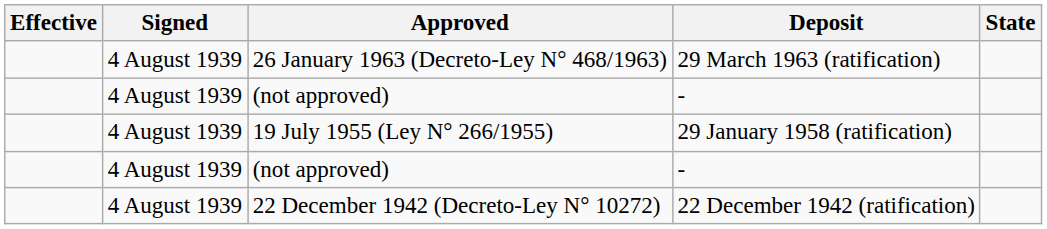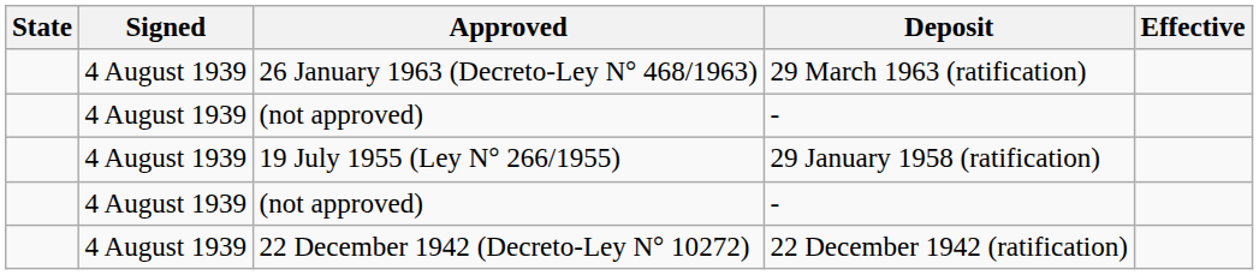 <table class=wikitable>
 <tr>
-<th>Effective</th>
+<th>State</th>
 <th>Signed</th>
 <th>Approved</th>
 <th>Deposit</th>
-<th>State</th>
+<th>Effective</th>
 </tr>
 <tr>
 <td></td>
 <td>4 August 1939 </td>
 <td>26 January 1963 (Decreto-Ley N° 468/1963) </td>
 <td>29 March 1963 (ratification) </td>
 <td></td>
 </tr>
 <tr>
 <td></td>
 <td>4 August 1939 </td>
 <td>(not approved)</td>
 <td>-</td>
 <td></td>
 </tr>
 <tr>
 <td></td>
 <td>4 August 1939 </td>
 <td>19 July 1955 (Ley N° 266/1955) </td>
 <td>29 January 1958 (ratification) </td>
 <td></td>
 </tr>
 <tr>
 <td></td>
 <td>4 August 1939 </td>
 <td>(not approved)</td>
 <td>-</td>
 <td></td>
 </tr>
 <tr>
 <td></td>
 <td>4 August 1939 </td>
 <td>22 December 1942 (Decreto-Ley N° 10272) </td>
 <td>22 December 1942 (ratification)</td>
 <td></td>
 </tr>
 </table>
